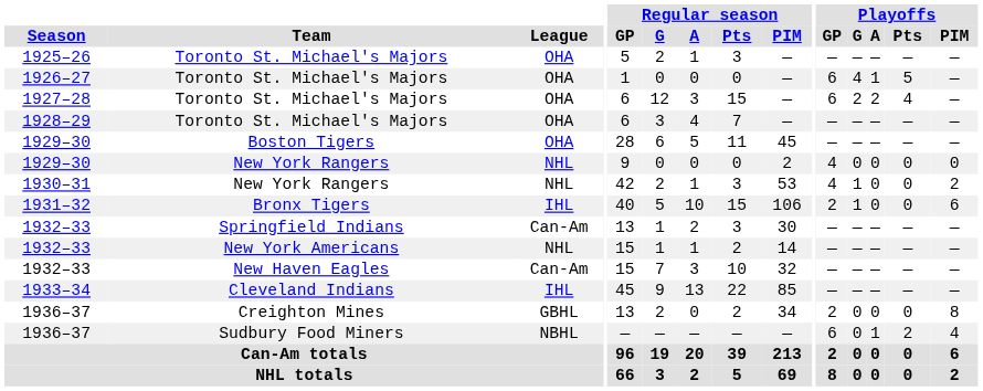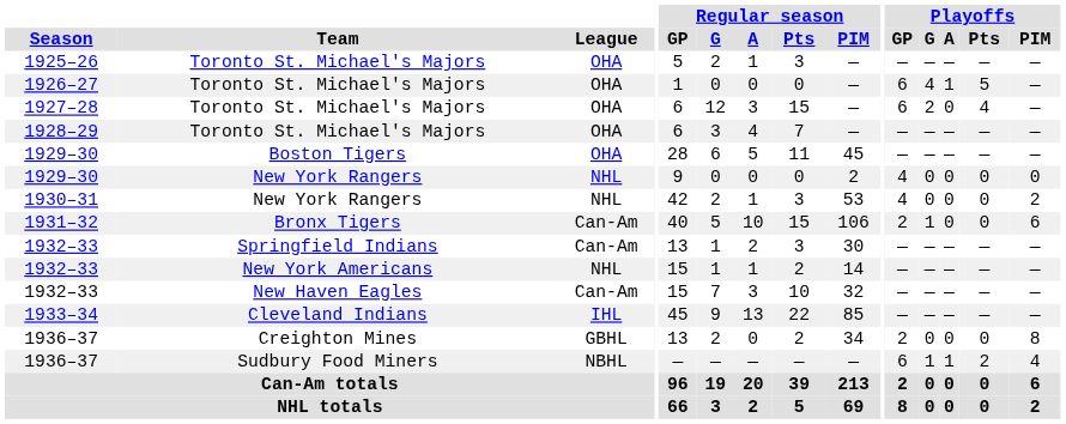 <table border="0" cellpadding="1" cellspacing="0" style="text-align:center; width:60em">
 <tr bgcolor="#e0e0e0">
 <th colspan="3" bgcolor="#ffffff"></th>
 <th rowspan="100" bgcolor="#ffffff"></th>
 <th colspan="5"><a href='#'>Regular season</a></th>
 <th rowspan="100" bgcolor="#ffffff"></th>
 <th colspan="5"><a href='#'>Playoffs</a></th>
 </tr>
 <tr bgcolor="#e0e0e0">
 <th><a href='#'>Season</a></th>
 <th>Team</th>
 <th>League</th>
 <th>GP</th>
 <th><a href='#'>G</a></th>
 <th><a href='#'>A</a></th>
 <th><a href='#'>Pts</a></th>
 <th><a href='#'>PIM</a></th>
 <th>GP</th>
 <th>G</th>
 <th>A</th>
 <th>Pts</th>
 <th>PIM</th>
 </tr>
 <tr>
 <td><a href='#'>1925–26</a></td>
 <td><a href='#'>Toronto St. Michael's Majors</a></td>
 <td><a href='#'>OHA</a></td>
 <td>5</td>
 <td>2</td>
 <td>1</td>
 <td>3</td>
 <td>—</td>
 <td>—</td>
 <td>—</td>
 <td>—</td>
 <td>—</td>
 <td>—</td>
 </tr>
 <tr bgcolor="#f0f0f0">
 <td><a href='#'>1926–27</a></td>
 <td>Toronto St. Michael's Majors</td>
 <td>OHA</td>
 <td>1</td>
 <td>0</td>
 <td>0</td>
 <td>0</td>
 <td>—</td>
 <td>6</td>
 <td>4</td>
 <td>1</td>
 <td>5</td>
 <td>—</td>
 </tr>
 <tr>
 <td><a href='#'>1927–28</a></td>
 <td>Toronto St. Michael's Majors</td>
 <td>OHA</td>
 <td>6</td>
 <td>12</td>
 <td>3</td>
 <td>15</td>
 <td>—</td>
 <td>6</td>
 <td>2</td>
-<td>2</td>
+<td>0</td>
 <td>4</td>
 <td>—</td>
 </tr>
 <tr bgcolor="#f0f0f0">
 <td><a href='#'>1928–29</a></td>
 <td>Toronto St. Michael's Majors</td>
 <td>OHA</td>
 <td>6</td>
 <td>3</td>
 <td>4</td>
 <td>7</td>
 <td>—</td>
 <td>—</td>
 <td>—</td>
 <td>—</td>
 <td>—</td>
 <td>—</td>
 </tr>
 <tr>
 <td><a href='#'>1929–30</a></td>
 <td><a href='#'>Boston Tigers</a></td>
 <td><a href='#'>OHA</a></td>
 <td>28</td>
 <td>6</td>
 <td>5</td>
 <td>11</td>
 <td>45</td>
 <td>—</td>
 <td>—</td>
 <td>—</td>
 <td>—</td>
 <td>—</td>
 </tr>
 <tr bgcolor="#f0f0f0">
 <td><a href='#'>1929–30</a></td>
 <td><a href='#'>New York Rangers</a></td>
 <td><a href='#'>NHL</a></td>
 <td>9</td>
 <td>0</td>
 <td>0</td>
 <td>0</td>
 <td>2</td>
 <td>4</td>
 <td>0</td>
 <td>0</td>
 <td>0</td>
 <td>0</td>
 </tr>
 <tr>
 <td><a href='#'>1930–31</a></td>
 <td>New York Rangers</td>
 <td>NHL</td>
 <td>42</td>
 <td>2</td>
 <td>1</td>
 <td>3</td>
 <td>53</td>
 <td>4</td>
-<td>1</td>
+<td>0</td>
 <td>0</td>
 <td>0</td>
 <td>2</td>
 </tr>
 <tr bgcolor="#f0f0f0">
 <td><a href='#'>1931–32</a></td>
 <td><a href='#'>Bronx Tigers</a></td>
-<td><a href='#'>IHL</a></td>
+<td>Can-Am</td>
 <td>40</td>
 <td>5</td>
 <td>10</td>
 <td>15</td>
 <td>106</td>
 <td>2</td>
 <td>1</td>
 <td>0</td>
 <td>0</td>
 <td>6</td>
 </tr>
 <tr>
 <td><a href='#'>1932–33</a></td>
 <td><a href='#'>Springfield Indians</a></td>
 <td>Can-Am</td>
 <td>13</td>
 <td>1</td>
 <td>2</td>
 <td>3</td>
 <td>30</td>
 <td>—</td>
 <td>—</td>
 <td>—</td>
 <td>—</td>
 <td>—</td>
 </tr>
 <tr bgcolor="#f0f0f0">
 <td><a href='#'>1932–33</a></td>
 <td><a href='#'>New York Americans</a></td>
 <td>NHL</td>
 <td>15</td>
 <td>1</td>
 <td>1</td>
 <td>2</td>
 <td>14</td>
 <td>—</td>
 <td>—</td>
 <td>—</td>
 <td>—</td>
 <td>—</td>
 </tr>
 <tr>
 <td>1932–33</td>
 <td><a href='#'>New Haven Eagles</a></td>
 <td>Can-Am</td>
 <td>15</td>
 <td>7</td>
 <td>3</td>
 <td>10</td>
 <td>32</td>
 <td>—</td>
 <td>—</td>
 <td>—</td>
 <td>—</td>
 <td>—</td>
 </tr>
 <tr bgcolor="#f0f0f0">
 <td><a href='#'>1933–34</a></td>
 <td><a href='#'>Cleveland Indians</a></td>
 <td><a href='#'>IHL</a></td>
 <td>45</td>
 <td>9</td>
 <td>13</td>
 <td>22</td>
 <td>85</td>
 <td>—</td>
 <td>—</td>
 <td>—</td>
 <td>—</td>
 <td>—</td>
 </tr>
 <tr>
 <td>1936–37</td>
 <td>Creighton Mines</td>
 <td>GBHL</td>
 <td>13</td>
 <td>2</td>
 <td>0</td>
 <td>2</td>
 <td>34</td>
 <td>2</td>
 <td>0</td>
 <td>0</td>
 <td>0</td>
 <td>8</td>
 </tr>
 <tr bgcolor="#f0f0f0">
 <td>1936–37</td>
 <td>Sudbury Food Miners</td>
 <td>NBHL</td>
 <td>—</td>
 <td>—</td>
 <td>—</td>
 <td>—</td>
 <td>—</td>
 <td>6</td>
-<td>0</td>
+<td>1</td>
 <td>1</td>
 <td>2</td>
 <td>4</td>
 </tr>
 <tr bgcolor="#e0e0e0">
 <th colspan="3">Can-Am totals</th>
 <th>96</th>
 <th>19</th>
 <th>20</th>
 <th>39</th>
 <th>213</th>
 <th>2</th>
 <th>0</th>
 <th>0</th>
 <th>0</th>
 <th>6</th>
 </tr>
 <tr bgcolor="#e0e0e0">
 <th colspan="3">NHL totals</th>
 <th>66</th>
 <th>3</th>
 <th>2</th>
 <th>5</th>
 <th>69</th>
 <th>8</th>
 <th>0</th>
 <th>0</th>
 <th>0</th>
 <th>2</th>
 </tr>
 </table>
